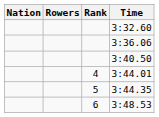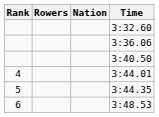 <table class="wikitable sortable" style=text-align:center>
 <tr>
+<th>Rank</th>
+<th>Rowers</th>
 <th>Nation</th>
-<th>Rowers</th>
-<th>Rank</th>
 <th>Time</th>
 </tr>
 <tr>
+<td></td>
+<td align=left data-sort=value="Arba, Rodica"></td>
 <td align=left></td>
-<td align=left data-sort=value="Arba, Rodica"></td>
-<td></td>
 <td>3:32.60</td>
 </tr>
 <tr>
+<td></td>
+<td align=left data-sort=value="Elizabeth, Craig"></td>
 <td align=left></td>
-<td align=left data-sort=value="Elizabeth, Craig"></td>
-<td></td>
 <td>3:36.06</td>
 </tr>
 <tr>
+<td></td>
+<td align=left data-sort=value="Becker, Ellen"></td>
 <td align=left></td>
-<td align=left data-sort=value="Becker, Ellen"></td>
-<td></td>
 <td>3:40.50</td>
 </tr>
 <tr>
+<td>4</td>
+<td align=left data-sort=value="Cornet, Lynda"></td>
 <td align=left></td>
-<td align=left data-sort=value="Cornet, Lynda"></td>
-<td>4</td>
 <td>3:44.01</td>
 </tr>
 <tr>
+<td>5</td>
+<td align=left data-sort=value="Kirch, Barbara"></td>
 <td align=left></td>
-<td align=left data-sort=value="Kirch, Barbara"></td>
-<td>5</td>
 <td>3:44.35</td>
 </tr>
 <tr>
+<td>6</td>
+<td align=left data-sort=value="Becker, Ellen"></td>
 <td align=left></td>
-<td align=left data-sort=value="Becker, Ellen"></td>
-<td>6</td>
 <td>3:48.53</td>
 </tr>
 </table>
